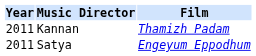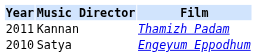 <table cellspacing="1" cellpadding="1" border="0">
 <tr bgcolor="#d1e4fd">
 <th>Year</th>
 <th>Music Director</th>
 <th>Film</th>
 </tr>
 <tr>
 <td>2011</td>
 <td>Kannan</td>
 <td><em><a href='#'>Thamizh Padam</a></em></td>
 </tr>
 <tr>
-<td>2011</td>
+<td>2010</td>
 <td>Satya</td>
 <td><em><a href='#'>Engeyum Eppodhum</a></em></td>
 </tr>
 </table>
